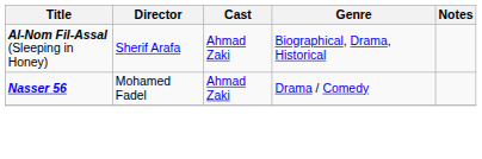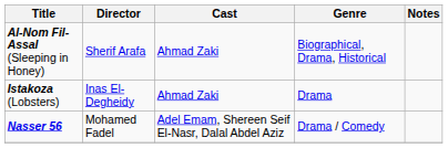 <table class="wikitable">
 <tr>
 <th>Title</th>
 <th>Director</th>
 <th>Cast</th>
 <th>Genre</th>
 <th>Notes</th>
 </tr>
 <tr>
 <td><strong><em>Al-Nom Fil-Assal</em></strong><br>(Sleeping in Honey)</td>
 <td><a href='#'>Sherif Arafa</a></td>
 <td><a href='#'>Ahmad Zaki</a></td>
 <td><a href='#'>Biographical</a>, <a href='#'>Drama</a>, <a href='#'>Historical</a></td>
 <td></td>
 </tr>
 <tr>
+<td><strong><em>Istakoza</em></strong><br>(Lobsters)</td>
+<td><a href='#'>Inas El-Degheidy</a></td>
+<td><a href='#'>Ahmad Zaki</a></td>
+<td><a href='#'>Drama</a></td>
+<td></td>
+</tr>
+<tr>
 <td><strong><em><a href='#'>Nasser 56</a></em></strong></td>
 <td>Mohamed Fadel</td>
-<td><a href='#'>Ahmad Zaki</a></td>
+<td><a href='#'>Adel Emam</a>, Shereen Seif El-Nasr,  Dalal Abdel Aziz</td>
 <td><a href='#'>Drama</a> / <a href='#'>Comedy</a></td>
 <td></td>
 </tr>
 <tr>
 </tr>
 </table>
